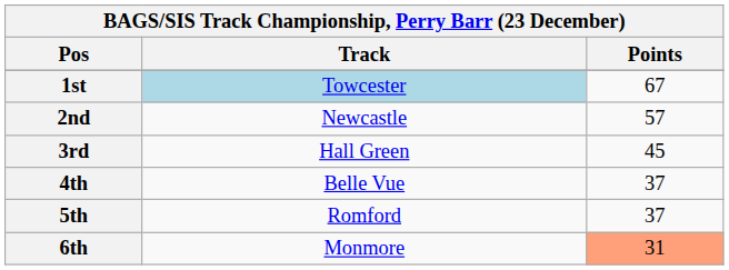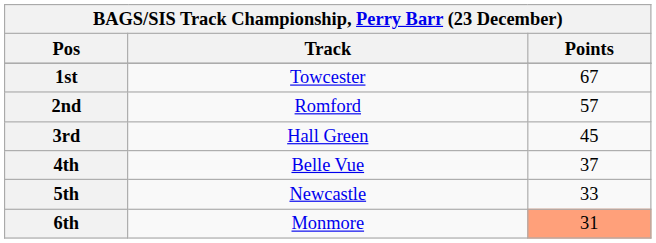 <table class="wikitable">
 <tr>
 <th colspan="3">BAGS/SIS Track Championship, <a href='#'>Perry Barr</a> (23 December)</th>
 </tr>
 <tr>
 <th width=100>Pos</th>
 <th width=340>Track</th>
 <th width=100>Points</th>
 </tr>
 <tr>
 </tr>
 <tr align=center>
 <th>1st</th>
-<td style="background: lightblue;"><a href='#'>Towcester</a></td>
+<td><a href='#'>Towcester</a></td>
 <td align-center>67</td>
 </tr>
 <tr align=center>
 <th>2nd</th>
-<td><a href='#'>Newcastle</a></td>
+<td><a href='#'>Romford</a></td>
 <td align-center>57</td>
 </tr>
 <tr align=center>
 <th>3rd</th>
 <td><a href='#'>Hall Green</a></td>
 <td align-center>45</td>
 </tr>
 <tr align=center>
 <th>4th</th>
 <td><a href='#'>Belle Vue</a></td>
 <td align-center>37</td>
 </tr>
 <tr align=center>
 <th>5th</th>
-<td><a href='#'>Romford</a></td>
-<td align-center>37</td>
+<td><a href='#'>Newcastle</a></td>
+<td align-center>33</td>
 </tr>
 <tr align=center>
 <th>6th</th>
 <td><a href='#'>Monmore</a></td>
 <td align-center style="background: lightsalmon;">31</td>
 </tr>
 </table>
